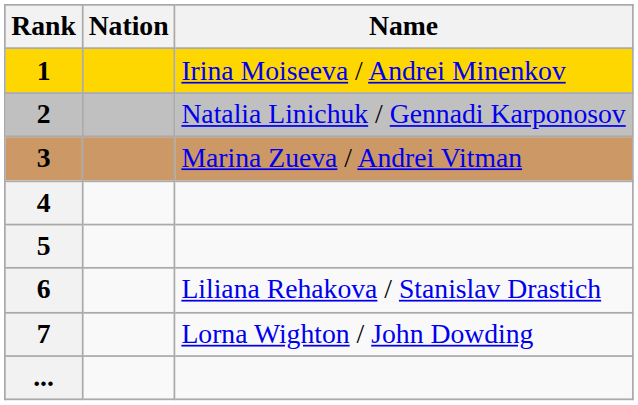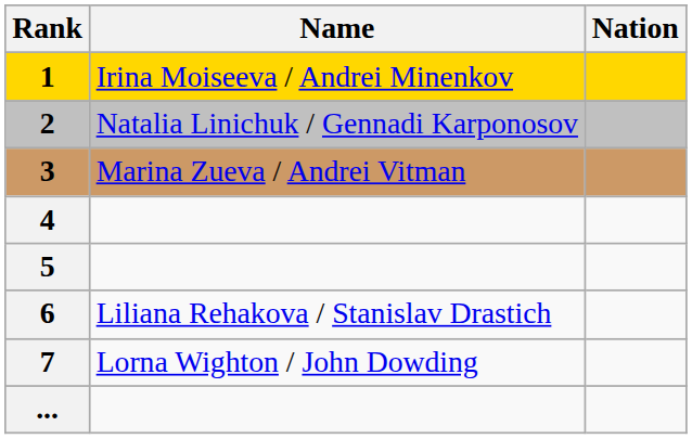 <table class="wikitable">
 <tr>
 <th>Rank</th>
+<th>Name</th>
 <th>Nation</th>
-<th>Name</th>
 </tr>
 <tr bgcolor="gold">
 <td align="center"><strong>1</strong></td>
+<td><a href='#'>Irina Moiseeva</a> / <a href='#'>Andrei Minenkov</a></td>
 <td></td>
-<td><a href='#'>Irina Moiseeva</a> / <a href='#'>Andrei Minenkov</a></td>
 </tr>
 <tr bgcolor="silver">
 <td align="center"><strong>2</strong></td>
+<td><a href='#'>Natalia Linichuk</a> / <a href='#'>Gennadi Karponosov</a></td>
 <td></td>
-<td><a href='#'>Natalia Linichuk</a> / <a href='#'>Gennadi Karponosov</a></td>
 </tr>
 <tr bgcolor="cc9966">
 <td align="center"><strong>3</strong></td>
+<td><a href='#'>Marina Zueva</a> / <a href='#'>Andrei Vitman</a></td>
 <td></td>
-<td><a href='#'>Marina Zueva</a> / <a href='#'>Andrei Vitman</a></td>
 </tr>
 <tr>
 <th>4</th>
 <td></td>
 <td></td>
 </tr>
 <tr>
 <th>5</th>
 <td></td>
 <td></td>
 </tr>
 <tr>
 <th>6</th>
+<td><a href='#'>Liliana Rehakova</a> / <a href='#'>Stanislav Drastich</a></td>
 <td></td>
-<td><a href='#'>Liliana Rehakova</a> / <a href='#'>Stanislav Drastich</a></td>
 </tr>
 <tr>
 <th>7</th>
+<td><a href='#'>Lorna Wighton</a> / <a href='#'>John Dowding</a></td>
 <td></td>
-<td><a href='#'>Lorna Wighton</a> / <a href='#'>John Dowding</a></td>
 </tr>
 <tr>
 <th>...</th>
 <td></td>
 <td></td>
 </tr>
 </table>
